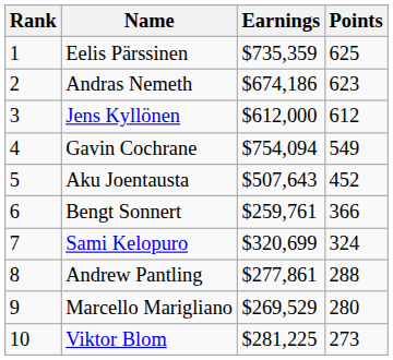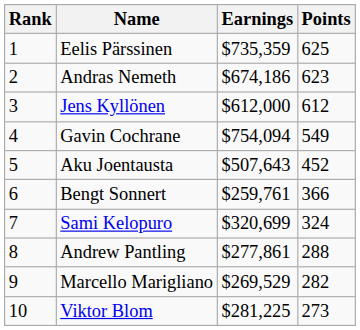 <table class="wikitable">
 <tr>
 <th>Rank</th>
 <th>Name</th>
 <th>Earnings</th>
 <th>Points</th>
 </tr>
 <tr>
 <td>1</td>
 <td> Eelis Pärssinen</td>
 <td>$735,359</td>
 <td>625</td>
 </tr>
 <tr>
 <td>2</td>
 <td> Andras Nemeth</td>
 <td>$674,186</td>
 <td>623</td>
 </tr>
 <tr>
 <td>3</td>
 <td> <a href='#'>Jens Kyllönen</a></td>
 <td>$612,000</td>
 <td>612</td>
 </tr>
 <tr>
 <td>4</td>
 <td> Gavin Cochrane</td>
 <td>$754,094</td>
 <td>549</td>
 </tr>
 <tr>
 <td>5</td>
 <td> Aku Joentausta</td>
 <td>$507,643</td>
 <td>452</td>
 </tr>
 <tr>
 <td>6</td>
 <td> Bengt Sonnert</td>
 <td>$259,761</td>
 <td>366</td>
 </tr>
 <tr>
 <td>7</td>
 <td> <a href='#'>Sami Kelopuro</a></td>
 <td>$320,699</td>
 <td>324</td>
 </tr>
 <tr>
 <td>8</td>
 <td> Andrew Pantling</td>
 <td>$277,861</td>
 <td>288</td>
 </tr>
 <tr>
 <td>9</td>
 <td> Marcello Marigliano</td>
 <td>$269,529</td>
-<td>280</td>
+<td>282</td>
 </tr>
 <tr>
 <td>10</td>
 <td> <a href='#'>Viktor Blom</a></td>
 <td>$281,225</td>
 <td>273</td>
 </tr>
 </table>
